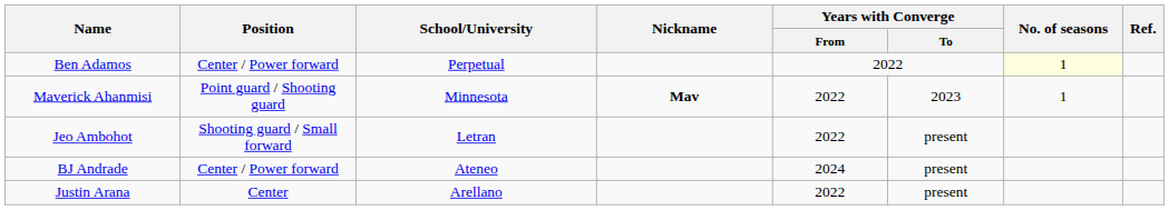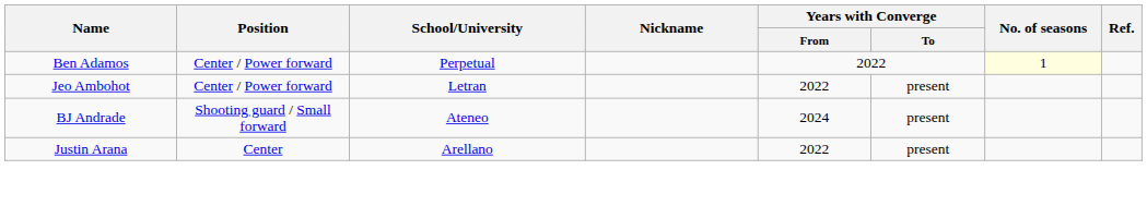 <table class="wikitable sortable" style="text-align:center" width="98%">
 <tr>
 <th style="width:180px;" rowspan="2">Name</th>
 <th style="width:180px;" rowspan="2">Position</th>
 <th style="width:250px;" rowspan="2">School/University</th>
 <th style="width:180px;" rowspan="2">Nickname</th>
 <th style="width:180px; text-align:center;" colspan="2">Years with Converge</th>
 <th rowspan="2">No. of seasons</th>
 <th rowspan="2"; class=unsortable>Ref.</th>
 </tr>
 <tr>
 <th style="width:10%; text-align:center;"><small>From</small></th>
 <th style="width:10%; text-align:center;"><small>To</small></th>
 </tr>
 <tr>
 <td><a href='#'>Ben Adamos</a></td>
 <td><a href='#'>Center</a> / <a href='#'>Power forward</a></td>
 <td><a href='#'>Perpetual</a></td>
 <td></td>
 <td colspan="2">2022</td>
 <td style="background: lightyellow;">1</td>
 <td></td>
 </tr>
 <tr>
-<td><a href='#'>Maverick Ahanmisi</a></td>
-<td><a href='#'>Point guard</a> / <a href='#'>Shooting guard</a></td>
-<td><a href='#'>Minnesota</a></td>
-<td><strong>Mav</strong></td>
-<td>2022</td>
-<td>2023</td>
-<td>1</td>
-<td></td>
-</tr>
-<tr>
 <td><a href='#'>Jeo Ambohot</a></td>
-<td><a href='#'>Shooting guard</a> / <a href='#'>Small forward</a></td>
+<td><a href='#'>Center</a> / <a href='#'>Power forward</a></td>
 <td><a href='#'>Letran</a></td>
 <td></td>
 <td>2022</td>
 <td>present</td>
 <td></td>
 <td></td>
 </tr>
 <tr>
 <td><a href='#'>BJ Andrade</a></td>
-<td><a href='#'>Center</a> / <a href='#'>Power forward</a></td>
+<td><a href='#'>Shooting guard</a> / <a href='#'>Small forward</a></td>
 <td><a href='#'>Ateneo</a></td>
 <td></td>
 <td>2024</td>
 <td>present</td>
 <td></td>
 <td></td>
 </tr>
 <tr>
 <td><a href='#'>Justin Arana</a></td>
 <td><a href='#'>Center</a></td>
 <td><a href='#'>Arellano</a></td>
 <td></td>
 <td>2022</td>
 <td>present</td>
 <td></td>
 <td></td>
 </tr>
 </table>
